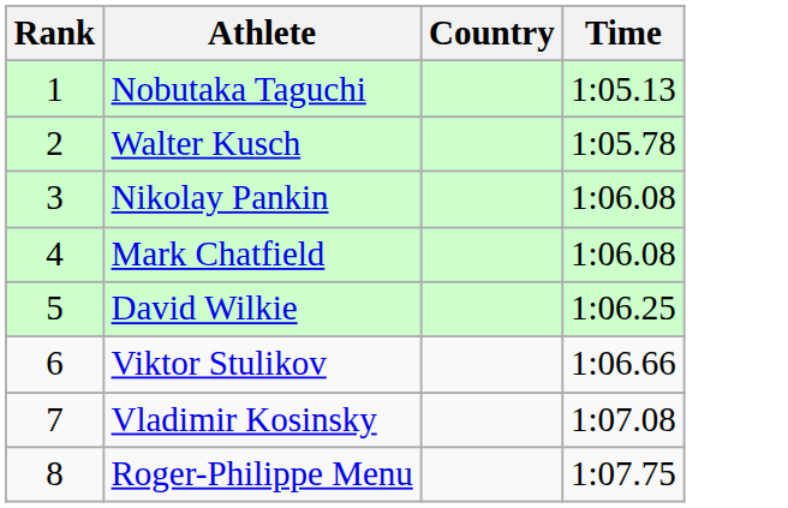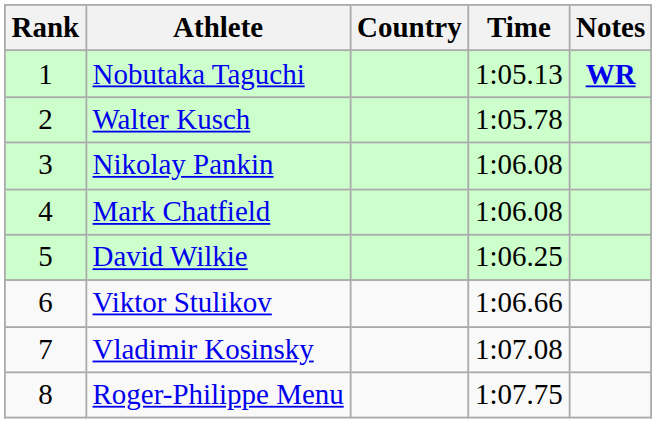 <table class="wikitable sortable" style="text-align:center">
 <tr>
 <th>Rank</th>
 <th>Athlete</th>
 <th>Country</th>
 <th>Time</th>
+<th>Notes</th>
 </tr>
 <tr bgcolor="ccffcc">
 <td>1</td>
 <td align="left"><a href='#'>Nobutaka Taguchi</a></td>
 <td align="left"></td>
 <td>1:05.13</td>
+<td><strong><a href='#'>WR</a></strong></td>
 </tr>
 <tr bgcolor="ccffcc">
 <td>2</td>
 <td align="left"><a href='#'>Walter Kusch</a></td>
 <td align="left"></td>
 <td>1:05.78</td>
+<td></td>
 </tr>
 <tr bgcolor="ccffcc">
 <td>3</td>
 <td align="left"><a href='#'>Nikolay Pankin</a></td>
 <td align="left"></td>
 <td>1:06.08</td>
+<td></td>
 </tr>
 <tr bgcolor="ccffcc">
 <td>4</td>
 <td align="left"><a href='#'>Mark Chatfield</a></td>
 <td align="left"></td>
 <td>1:06.08</td>
+<td></td>
 </tr>
 <tr bgcolor="ccffcc">
 <td>5</td>
 <td align="left"><a href='#'>David Wilkie</a></td>
 <td align="left"></td>
 <td>1:06.25</td>
+<td></td>
 </tr>
 <tr>
 <td>6</td>
 <td align="left"><a href='#'>Viktor Stulikov</a></td>
 <td align="left"></td>
 <td>1:06.66</td>
+<td></td>
 </tr>
 <tr>
 <td>7</td>
 <td align="left"><a href='#'>Vladimir Kosinsky</a></td>
 <td align="left"></td>
 <td>1:07.08</td>
+<td></td>
 </tr>
 <tr>
 <td>8</td>
 <td align="left"><a href='#'>Roger-Philippe Menu</a></td>
 <td align="left"></td>
 <td>1:07.75</td>
+<td></td>
 </tr>
 </table>
